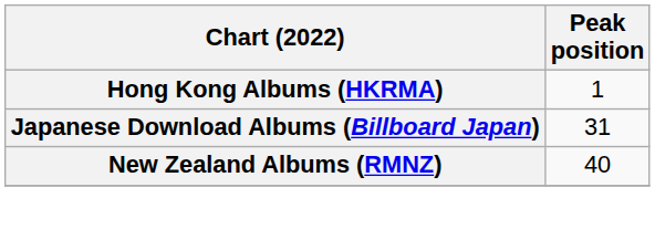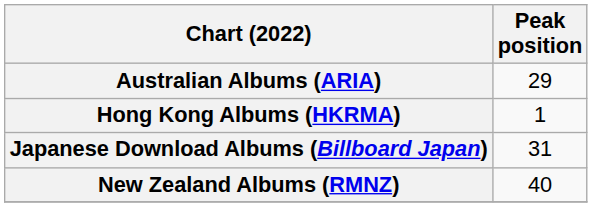 <table class="wikitable sortable plainrowheaders" style="text-align:center">
 <tr>
 <th scope="col">Chart (2022)</th>
 <th scope="col">Peak<br>position</th>
+</tr>
+<tr>
+<th scope="row">Australian Albums (<a href='#'>ARIA</a>)</th>
+<td>29</td>
 </tr>
 <tr>
 <th scope="row">Hong Kong Albums (<a href='#'>HKRMA</a>)</th>
 <td>1</td>
 </tr>
 <tr>
 <th scope="row">Japanese Download Albums (<em><a href='#'>Billboard Japan</a></em>)</th>
 <td>31</td>
 </tr>
 <tr>
 <th scope="row">New Zealand Albums (<a href='#'>RMNZ</a>)</th>
 <td>40</td>
 </tr>
 <tr>
 </tr>
 </table>
